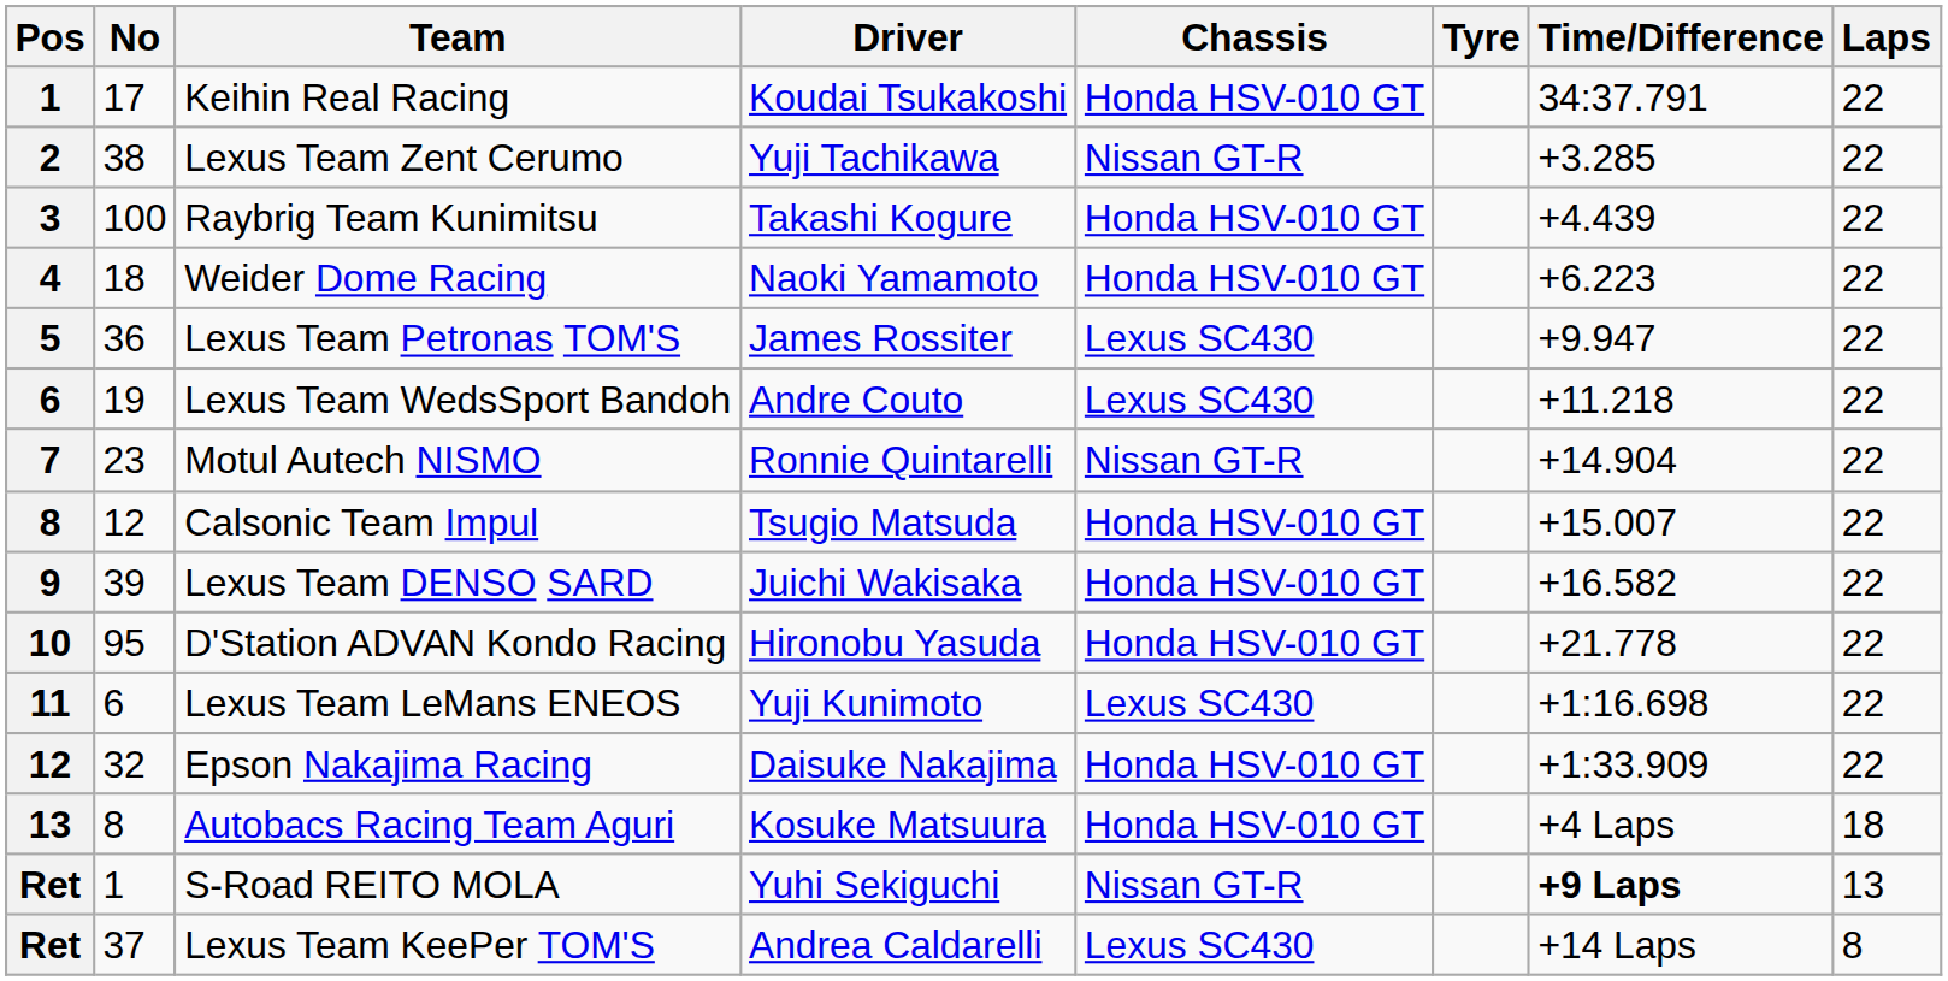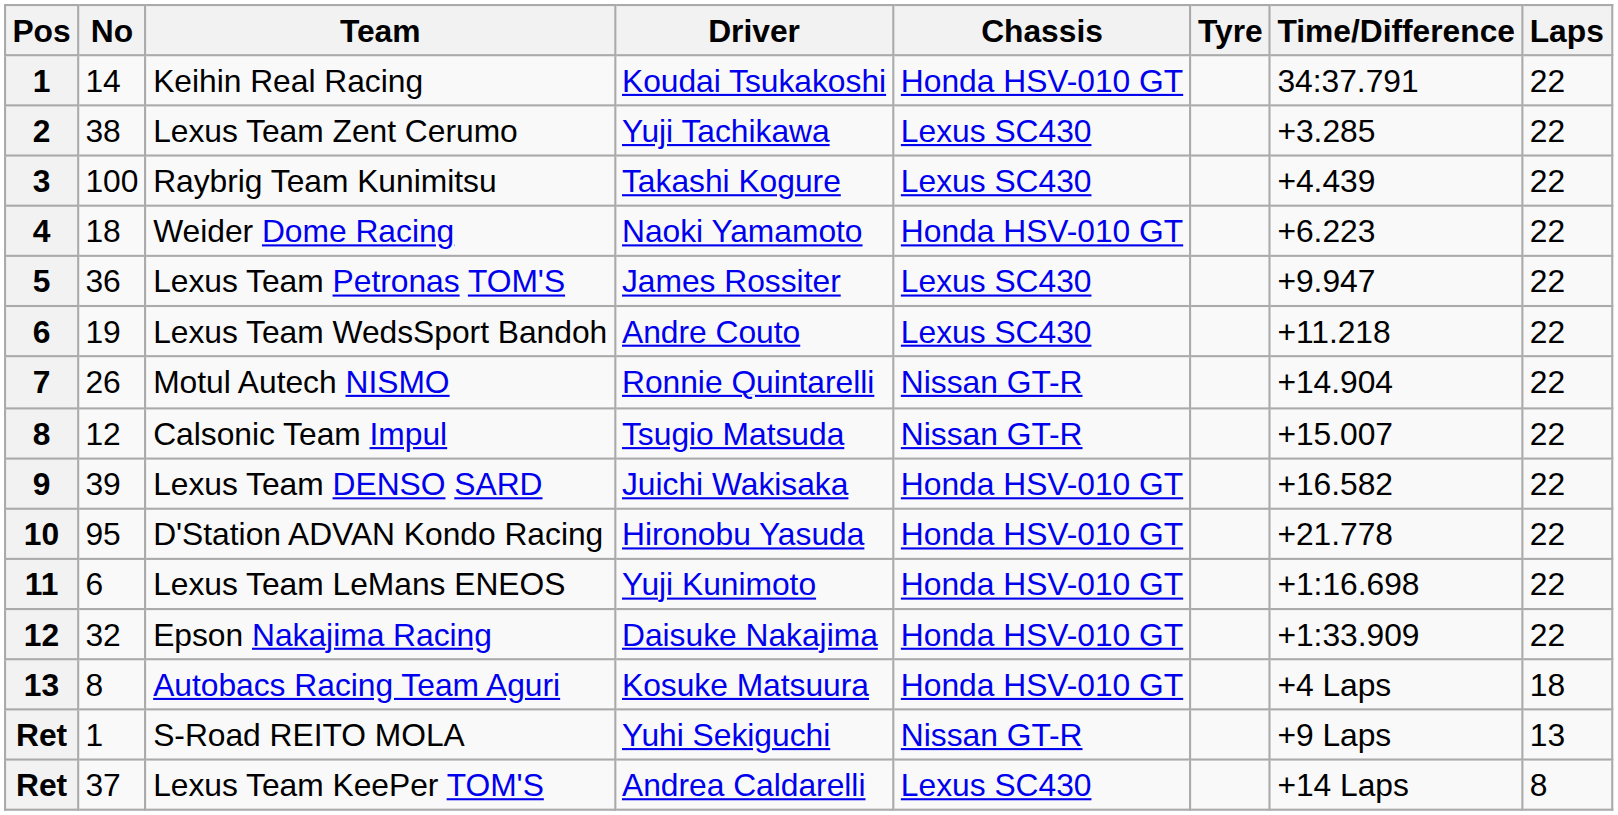 <table class="wikitable" style="font-size: 95%;">
 <tr>
 <th>Pos</th>
 <th>No</th>
 <th>Team</th>
 <th>Driver</th>
 <th>Chassis</th>
 <th>Tyre</th>
 <th>Time/Difference</th>
 <th>Laps</th>
 </tr>
 <tr>
 <th>1</th>
-<td>17</td>
+<td>14</td>
 <td>Keihin Real Racing</td>
 <td> <a href='#'>Koudai Tsukakoshi</a></td>
 <td><a href='#'>Honda HSV-010 GT</a></td>
 <td></td>
 <td>34:37.791</td>
 <td>22</td>
 </tr>
 <tr>
 <th>2</th>
 <td>38</td>
 <td>Lexus Team Zent Cerumo</td>
 <td> <a href='#'>Yuji Tachikawa</a></td>
-<td><a href='#'>Nissan GT-R</a></td>
+<td><a href='#'>Lexus SC430</a></td>
 <td></td>
 <td>+3.285</td>
 <td>22</td>
 </tr>
 <tr>
 <th>3</th>
 <td>100</td>
 <td>Raybrig Team Kunimitsu</td>
 <td> <a href='#'>Takashi Kogure</a></td>
-<td><a href='#'>Honda HSV-010 GT</a></td>
+<td><a href='#'>Lexus SC430</a></td>
 <td></td>
 <td>+4.439</td>
 <td>22</td>
 </tr>
 <tr>
 <th>4</th>
 <td>18</td>
 <td>Weider <a href='#'>Dome Racing</a></td>
 <td> <a href='#'>Naoki Yamamoto</a></td>
 <td><a href='#'>Honda HSV-010 GT</a></td>
 <td></td>
 <td>+6.223</td>
 <td>22</td>
 </tr>
 <tr>
 <th>5</th>
 <td>36</td>
 <td>Lexus Team <a href='#'>Petronas</a> <a href='#'>TOM'S</a></td>
 <td> <a href='#'>James Rossiter</a></td>
 <td><a href='#'>Lexus SC430</a></td>
 <td></td>
 <td>+9.947</td>
 <td>22</td>
 </tr>
 <tr>
 <th>6</th>
 <td>19</td>
 <td>Lexus Team WedsSport Bandoh</td>
 <td> <a href='#'>Andre Couto</a></td>
 <td><a href='#'>Lexus SC430</a></td>
 <td></td>
 <td>+11.218</td>
 <td>22</td>
 </tr>
 <tr>
 <th>7</th>
-<td>23</td>
+<td>26</td>
 <td>Motul Autech <a href='#'>NISMO</a></td>
 <td> <a href='#'>Ronnie Quintarelli</a></td>
 <td><a href='#'>Nissan GT-R</a></td>
 <td></td>
 <td>+14.904</td>
 <td>22</td>
 </tr>
 <tr>
 <th>8</th>
 <td>12</td>
 <td>Calsonic Team <a href='#'>Impul</a></td>
 <td> <a href='#'>Tsugio Matsuda</a></td>
-<td><a href='#'>Honda HSV-010 GT</a></td>
+<td><a href='#'>Nissan GT-R</a></td>
 <td></td>
 <td>+15.007</td>
 <td>22</td>
 </tr>
 <tr>
 <th>9</th>
 <td>39</td>
 <td>Lexus Team <a href='#'>DENSO</a> <a href='#'>SARD</a></td>
 <td> <a href='#'>Juichi Wakisaka</a></td>
 <td><a href='#'>Honda HSV-010 GT</a></td>
 <td></td>
 <td>+16.582</td>
 <td>22</td>
 </tr>
 <tr>
 <th>10</th>
 <td>95</td>
 <td>D'Station ADVAN Kondo Racing</td>
 <td> <a href='#'>Hironobu Yasuda</a></td>
 <td><a href='#'>Honda HSV-010 GT</a></td>
 <td></td>
 <td>+21.778</td>
 <td>22</td>
 </tr>
 <tr>
 <th>11</th>
 <td>6</td>
 <td>Lexus Team LeMans ENEOS</td>
 <td> <a href='#'>Yuji Kunimoto</a></td>
-<td><a href='#'>Lexus SC430</a></td>
+<td><a href='#'>Honda HSV-010 GT</a></td>
 <td></td>
 <td>+1:16.698</td>
 <td>22</td>
 </tr>
 <tr>
 <th>12</th>
 <td>32</td>
 <td>Epson <a href='#'>Nakajima Racing</a></td>
 <td> <a href='#'>Daisuke Nakajima</a></td>
 <td><a href='#'>Honda HSV-010 GT</a></td>
 <td></td>
 <td>+1:33.909</td>
 <td>22</td>
 </tr>
 <tr>
 <th>13</th>
 <td>8</td>
 <td><a href='#'>Autobacs Racing Team Aguri</a></td>
 <td> <a href='#'>Kosuke Matsuura</a></td>
 <td><a href='#'>Honda HSV-010 GT</a></td>
 <td></td>
 <td>+4 Laps</td>
 <td>18</td>
 </tr>
 <tr>
 <th>Ret</th>
 <td>1</td>
 <td>S-Road REITO MOLA</td>
 <td> <a href='#'>Yuhi Sekiguchi</a></td>
 <td><a href='#'>Nissan GT-R</a></td>
 <td></td>
-<td><strong>+9 Laps</strong></td>
+<td>+9 Laps</td>
 <td>13</td>
 </tr>
 <tr>
 <th>Ret</th>
 <td>37</td>
 <td>Lexus Team KeePer <a href='#'>TOM'S</a></td>
 <td> <a href='#'>Andrea Caldarelli</a></td>
 <td><a href='#'>Lexus SC430</a></td>
 <td></td>
 <td>+14 Laps</td>
 <td>8</td>
 </tr>
 </table>
